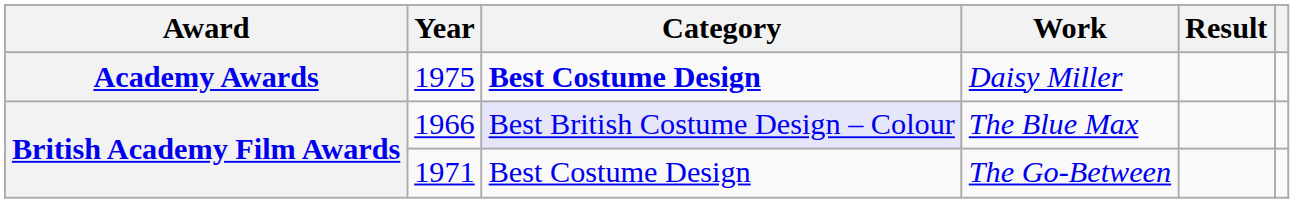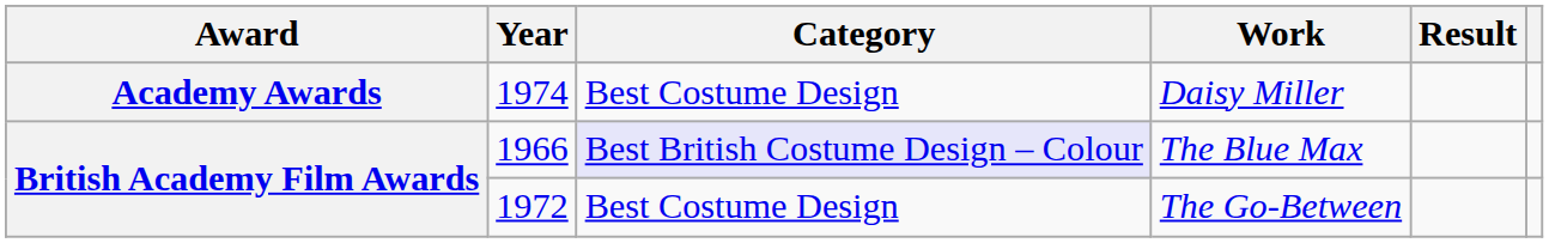 <table class="wikitable">
 <tr>
 <th>Award</th>
 <th>Year</th>
 <th>Category</th>
 <th>Work</th>
 <th>Result</th>
 <th class="unsortable"></th>
 </tr>
 <tr>
 <th scope="row" style="text-align:center;"><a href='#'>Academy Awards</a></th>
-<td style="text-align:center;"><a href='#'>1975</a></td>
-<td><strong><a href='#'>Best Costume Design</a></strong></td>
+<td style="text-align:center;"><a href='#'>1974</a></td>
+<td><a href='#'>Best Costume Design</a></td>
 <td><em><a href='#'>Daisy Miller</a></em></td>
 <td></td>
 <td style="text-align:center;"></td>
 </tr>
 <tr>
 <th rowspan="2" scope="row" style="text-align:center;"><a href='#'>British Academy Film Awards</a></th>
 <td style="text-align:center;"><a href='#'>1966</a></td>
 <td style="background: lavender;"><a href='#'>Best British Costume Design – Colour</a></td>
 <td><em><a href='#'>The Blue Max</a></em></td>
 <td></td>
 <td style="text-align:center;"></td>
 </tr>
 <tr>
-<td style="text-align:center;"><a href='#'>1971</a></td>
+<td style="text-align:center;"><a href='#'>1972</a></td>
 <td><a href='#'>Best Costume Design</a></td>
 <td><em><a href='#'>The Go-Between</a></em></td>
 <td></td>
 <td style="text-align:center;"></td>
 </tr>
 </table>
